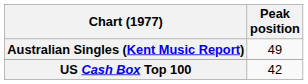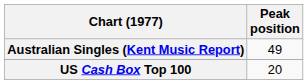 <table class="wikitable sortable plainrowheaders" style="text-align:center">
 <tr>
 <th>Chart (1977)</th>
 <th>Peak<br>position</th>
 </tr>
 <tr>
 <th scope="row">Australian Singles (<a href='#'>Kent Music Report</a>)</th>
 <td align="center">49</td>
 </tr>
 <tr>
 </tr>
 <tr>
 </tr>
 <tr>
 <th scope="row">US <em><a href='#'>Cash Box</a></em> Top 100</th>
-<td align="center">42</td>
+<td align="center">20</td>
 </tr>
 </table>
